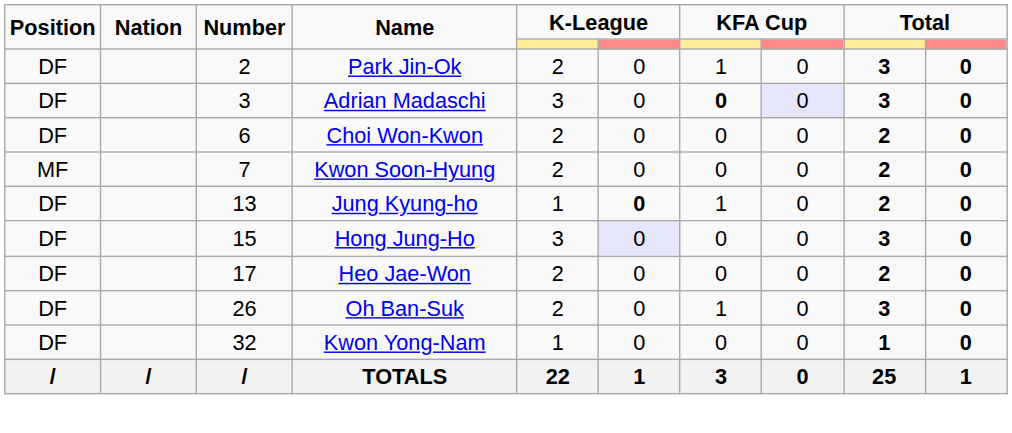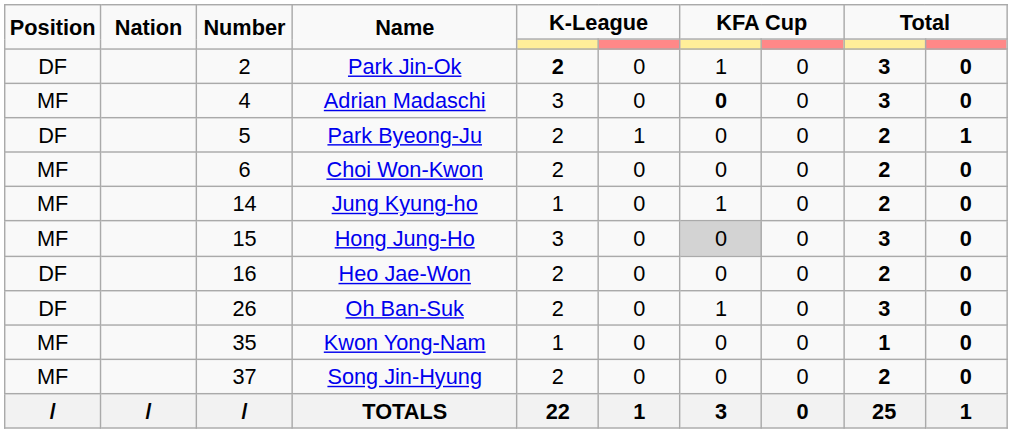 <table class="wikitable" style="font-size: 95%; text-align: center;">
 <tr>
 <td rowspan="2" width="60" align="center"><strong>Position</strong></td>
 <td rowspan="2" width="60" align="center"><strong>Nation</strong></td>
 <td rowspan="2" width="60" align="center"><strong>Number</strong></td>
 <td rowspan="2" width="150" align="center"><strong>Name</strong></td>
 <td colspan="2" width="100" align="center"><strong>K-League</strong></td>
 <td colspan="2" width="100" align="center"><strong>KFA Cup</strong></td>
 <td colspan="2" width="100" align="center"><strong>Total</strong></td>
 </tr>
 <tr>
 <th width="50" style="background: #FFEE99"></th>
 <th width="50" style="background: #FF8888"></th>
 <th width="50" style="background: #FFEE99"></th>
 <th width="50" style="background: #FF8888"></th>
 <th width="50" style="background: #FFEE99"></th>
 <th width="50" style="background: #FF8888"></th>
 </tr>
 <tr>
 <td>DF</td>
 <td></td>
 <td>2</td>
 <td><a href='#'>Park Jin-Ok</a></td>
-<td>2</td>
+<td><strong>2</strong></td>
 <td>0</td>
 <td>1</td>
 <td>0</td>
 <td><strong>3</strong></td>
 <td><strong>0</strong></td>
 </tr>
 <tr>
-<td>DF</td>
+<td>MF</td>
 <td></td>
-<td>3</td>
+<td>4</td>
 <td><a href='#'>Adrian Madaschi</a></td>
 <td>3</td>
 <td>0</td>
 <td><strong>0</strong></td>
-<td style="background: lavender;">0</td>
+<td>0</td>
 <td><strong>3</strong></td>
 <td><strong>0</strong></td>
 </tr>
 <tr>
 <td>DF</td>
+<td></td>
+<td>5</td>
+<td><a href='#'>Park Byeong-Ju</a></td>
+<td>2</td>
+<td>1</td>
+<td>0</td>
+<td>0</td>
+<td><strong>2</strong></td>
+<td><strong>1</strong></td>
+</tr>
+<tr>
+<td>MF</td>
 <td></td>
 <td>6</td>
 <td><a href='#'>Choi Won-Kwon</a></td>
 <td>2</td>
 <td>0</td>
 <td>0</td>
 <td>0</td>
 <td><strong>2</strong></td>
 <td><strong>0</strong></td>
 </tr>
 <tr>
 <td>MF</td>
 <td></td>
-<td>7</td>
-<td><a href='#'>Kwon Soon-Hyung</a></td>
-<td>2</td>
-<td>0</td>
-<td>0</td>
-<td>0</td>
-<td><strong>2</strong></td>
-<td><strong>0</strong></td>
-</tr>
-<tr>
-<td>DF</td>
-<td></td>
-<td>13</td>
+<td>14</td>
 <td><a href='#'>Jung Kyung-ho</a></td>
 <td>1</td>
-<td><strong>0</strong></td>
+<td>0</td>
 <td>1</td>
 <td>0</td>
 <td><strong>2</strong></td>
 <td><strong>0</strong></td>
 </tr>
 <tr>
-<td>DF</td>
+<td>MF</td>
 <td></td>
 <td>15</td>
 <td><a href='#'>Hong Jung-Ho</a></td>
 <td>3</td>
-<td style="background: lavender;">0</td>
 <td>0</td>
+<td style="background: lightgrey;">0</td>
 <td>0</td>
 <td><strong>3</strong></td>
 <td><strong>0</strong></td>
 </tr>
 <tr>
 <td>DF</td>
 <td></td>
-<td>17</td>
+<td>16</td>
 <td><a href='#'>Heo Jae-Won</a></td>
 <td>2</td>
 <td>0</td>
 <td>0</td>
 <td>0</td>
 <td><strong>2</strong></td>
 <td><strong>0</strong></td>
 </tr>
 <tr>
 <td>DF</td>
 <td></td>
 <td>26</td>
 <td><a href='#'>Oh Ban-Suk</a></td>
 <td>2</td>
 <td>0</td>
 <td>1</td>
 <td>0</td>
 <td><strong>3</strong></td>
 <td><strong>0</strong></td>
 </tr>
 <tr>
-<td>DF</td>
+<td>MF</td>
 <td></td>
-<td>32</td>
+<td>35</td>
 <td><a href='#'>Kwon Yong-Nam</a></td>
 <td>1</td>
 <td>0</td>
 <td>0</td>
 <td>0</td>
 <td><strong>1</strong></td>
+<td><strong>0</strong></td>
+</tr>
+<tr>
+<td>MF</td>
+<td></td>
+<td>37</td>
+<td><a href='#'>Song Jin-Hyung</a></td>
+<td>2</td>
+<td>0</td>
+<td>0</td>
+<td>0</td>
+<td><strong>2</strong></td>
 <td><strong>0</strong></td>
 </tr>
 <tr>
 <th>/</th>
 <th>/</th>
 <th>/</th>
 <th>TOTALS</th>
 <th>22</th>
 <th>1</th>
 <th>3</th>
 <th>0</th>
 <th>25</th>
 <th>1</th>
 </tr>
 </table>
